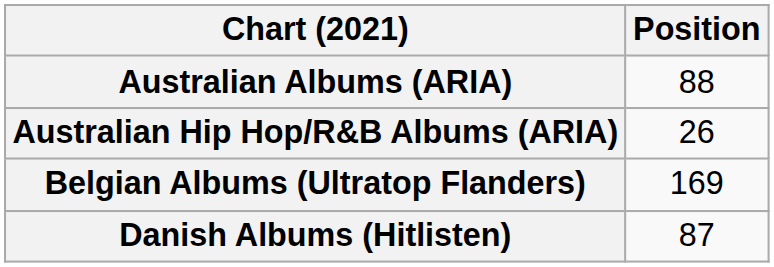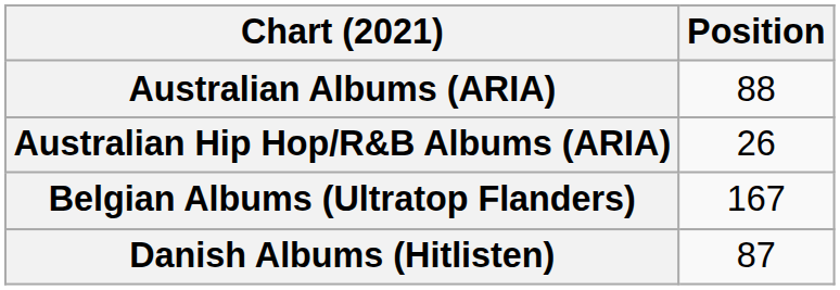 <table class="wikitable sortable plainrowheaders" style="text-align:center;">
 <tr>
 <th scope="col">Chart (2021)</th>
 <th scope="col">Position</th>
 </tr>
 <tr>
 <th scope="row">Australian Albums (ARIA)</th>
 <td>88</td>
 </tr>
 <tr>
 <th scope="row">Australian Hip Hop/R&B Albums (ARIA)</th>
 <td>26</td>
 </tr>
 <tr>
 <th scope="row">Belgian Albums (Ultratop Flanders)</th>
-<td>169</td>
+<td>167</td>
 </tr>
 <tr>
 <th scope="row">Danish Albums (Hitlisten)</th>
 <td>87</td>
 </tr>
 </table>
